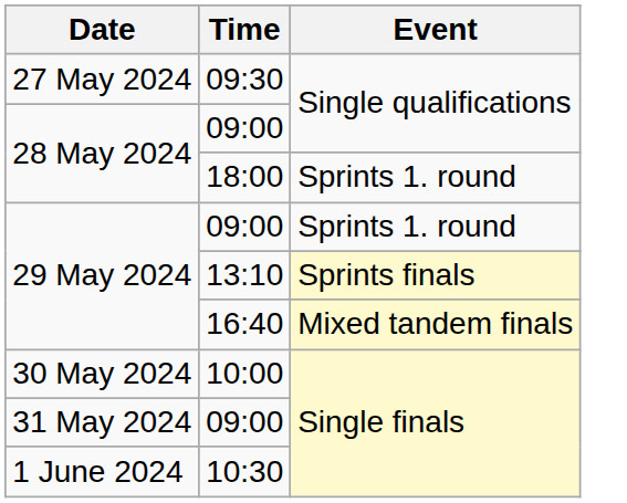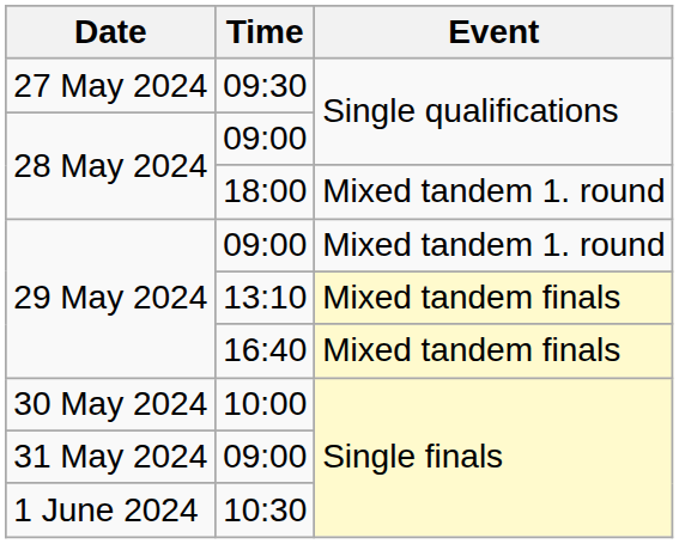 <table class="wikitable">
 <tr>
 <th>Date</th>
 <th>Time</th>
 <th>Event</th>
 </tr>
 <tr>
 <td>27 May 2024</td>
 <td>09:30</td>
 <td rowspan=2>Single qualifications</td>
 </tr>
 <tr>
 <td rowspan=2>28 May 2024</td>
 <td>09:00</td>
 </tr>
 <tr>
 <td>18:00</td>
-<td>Sprints 1. round</td>
+<td>Mixed tandem 1. round</td>
 </tr>
 <tr>
 <td rowspan=3>29 May 2024</td>
 <td>09:00</td>
-<td>Sprints 1. round</td>
+<td>Mixed tandem 1. round</td>
 </tr>
 <tr>
 <td>13:10</td>
-<td style="background:lemonchiffon">Sprints finals</td>
+<td style="background:lemonchiffon">Mixed tandem finals</td>
 </tr>
 <tr>
 <td>16:40</td>
 <td style="background:lemonchiffon">Mixed tandem finals</td>
 </tr>
 <tr>
 <td>30 May 2024</td>
 <td>10:00</td>
 <td rowspan=3 style="background:lemonchiffon">Single finals</td>
 </tr>
 <tr>
 <td>31 May 2024</td>
 <td>09:00</td>
 </tr>
 <tr>
 <td>1 June 2024</td>
 <td>10:30</td>
 </tr>
 </table>
